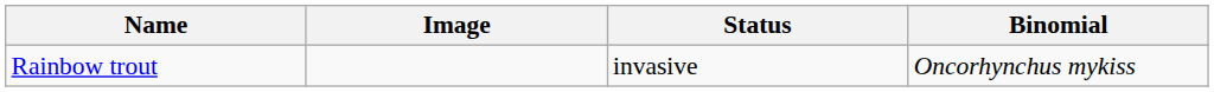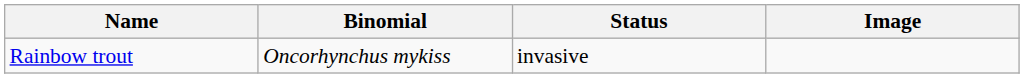 <table width=60% class="wikitable">
 <tr>
 <th width=20%>Name</th>
+<th width=20%>Binomial</th>
+<th width=20%>Status</th>
 <th width=20%>Image</th>
-<th width=20%>Status</th>
-<th width=20%>Binomial</th>
 </tr>
 <tr>
 <td><a href='#'>Rainbow trout</a></td>
+<td><em>Oncorhynchus mykiss</em></td>
+<td>invasive</td>
 <td></td>
-<td>invasive</td>
-<td><em>Oncorhynchus mykiss</em></td>
 </tr>
 </table>
